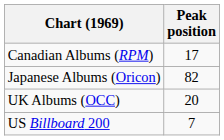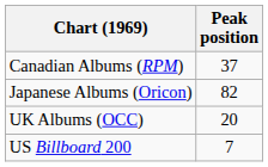 <table class="wikitable sortable plainrowheaders" style="text-align:center;">
 <tr>
 <th scope="col">Chart (1969)</th>
 <th scope="col">Peak<br> position</th>
 </tr>
 <tr>
 <td align="left">Canadian Albums (<em><a href='#'>RPM</a></em>)</td>
-<td>17</td>
+<td>37</td>
 </tr>
 <tr>
 <td align="left">Japanese Albums (<a href='#'>Oricon</a>)</td>
 <td>82</td>
 </tr>
 <tr>
 <td align="left">UK Albums (<a href='#'>OCC</a>)</td>
 <td>20</td>
 </tr>
 <tr>
 <td align="left">US <a href='#'><em>Billboard</em> 200</a></td>
 <td>7</td>
 </tr>
 </table>
